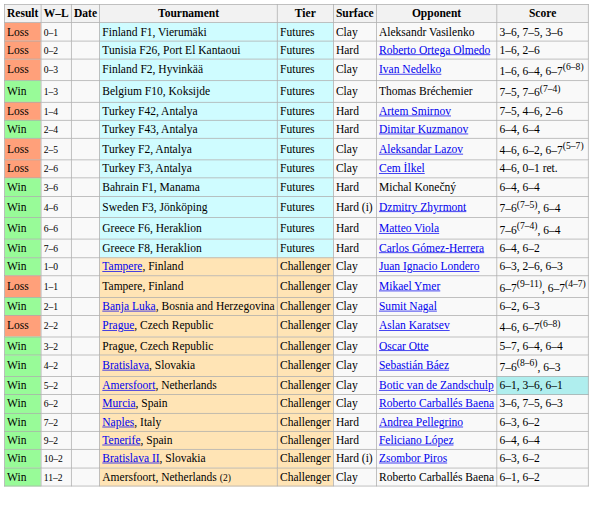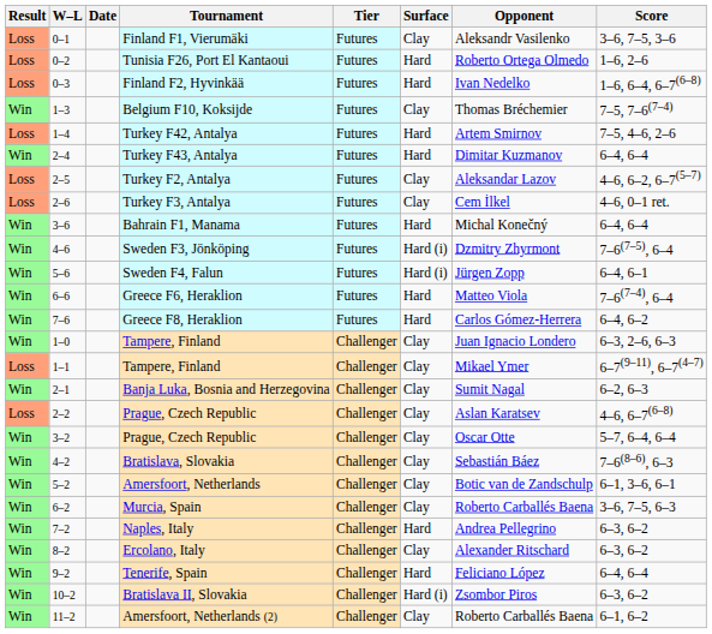 <table class="sortable wikitable nowrap">
 <tr>
 <th>Result</th>
 <th class="unsortable">W–L</th>
 <th>Date</th>
 <th>Tournament</th>
 <th>Tier</th>
 <th>Surface</th>
 <th>Opponent</th>
 <th class="unsortable">Score</th>
 </tr>
 <tr>
 <td style="background:#ffa07a;">Loss</td>
 <td><small>0–1</small></td>
 <td></td>
 <td style="background:#cffcff;">Finland F1, Vierumäki</td>
 <td style="background:#cffcff;">Futures</td>
 <td>Clay</td>
 <td> Aleksandr Vasilenko</td>
 <td>3–6, 7–5, 3–6</td>
 </tr>
 <tr>
 <td style="background:#ffa07a;">Loss</td>
 <td><small>0–2</small></td>
 <td></td>
 <td style="background:#cffcff;">Tunisia F26, Port El Kantaoui</td>
 <td style="background:#cffcff;">Futures</td>
 <td>Hard</td>
 <td> <a href='#'>Roberto Ortega Olmedo</a></td>
 <td>1–6, 2–6</td>
 </tr>
 <tr>
 <td style="background:#ffa07a;">Loss</td>
 <td><small>0–3</small></td>
 <td></td>
 <td style="background:#cffcff;">Finland F2, Hyvinkää</td>
 <td style="background:#cffcff;">Futures</td>
-<td>Clay</td>
+<td>Hard</td>
 <td> <a href='#'>Ivan Nedelko</a></td>
 <td>1–6, 6–4, 6–7<sup>(6–8)</sup></td>
 </tr>
 <tr>
 <td style="background:#98fb98;">Win</td>
 <td><small>1–3</small></td>
 <td></td>
 <td style="background:#cffcff;">Belgium F10, Koksijde</td>
 <td style="background:#cffcff;">Futures</td>
 <td>Clay</td>
 <td> Thomas Bréchemier</td>
 <td>7–5, 7–6<sup>(7–4)</sup></td>
 </tr>
 <tr>
 <td style="background:#ffa07a;">Loss</td>
 <td><small>1–4</small></td>
 <td></td>
 <td style="background:#cffcff;">Turkey F42, Antalya</td>
 <td style="background:#cffcff;">Futures</td>
 <td>Hard</td>
 <td> <a href='#'>Artem Smirnov</a></td>
 <td>7–5, 4–6, 2–6</td>
 </tr>
 <tr>
 <td style="background:#98fb98;">Win</td>
 <td><small>2–4</small></td>
 <td></td>
 <td style="background:#cffcff;">Turkey F43, Antalya</td>
 <td style="background:#cffcff;">Futures</td>
 <td>Hard</td>
 <td> <a href='#'>Dimitar Kuzmanov</a></td>
 <td>6–4, 6–4</td>
 </tr>
 <tr>
 <td style="background:#ffa07a;">Loss</td>
 <td><small>2–5</small></td>
 <td></td>
 <td style="background:#cffcff;">Turkey F2, Antalya</td>
 <td style="background:#cffcff;">Futures</td>
 <td>Clay</td>
 <td> <a href='#'>Aleksandar Lazov</a></td>
 <td>4–6, 6–2, 6–7<sup>(5–7)</sup></td>
 </tr>
 <tr>
 <td style="background:#ffa07a;">Loss</td>
 <td><small>2–6</small></td>
 <td></td>
 <td style="background:#cffcff;">Turkey F3, Antalya</td>
 <td style="background:#cffcff;">Futures</td>
 <td>Clay</td>
 <td> <a href='#'>Cem İlkel</a></td>
 <td>4–6, 0–1 ret.</td>
 </tr>
 <tr>
 <td style="background:#98fb98;">Win</td>
 <td><small>3–6</small></td>
 <td></td>
 <td style="background:#cffcff;">Bahrain F1, Manama</td>
 <td style="background:#cffcff;">Futures</td>
 <td>Hard</td>
 <td> Michal Konečný</td>
 <td>6–4, 6–4</td>
 </tr>
 <tr>
 <td style="background:#98fb98;">Win</td>
 <td><small>4–6</small></td>
 <td></td>
 <td style="background:#cffcff;">Sweden F3, Jönköping</td>
 <td style="background:#cffcff;">Futures</td>
 <td>Hard (i)</td>
 <td> <a href='#'>Dzmitry Zhyrmont</a></td>
 <td>7–6<sup>(7–5)</sup>, 6–4</td>
+</tr>
+<tr>
+<td style="background:#98fb98;">Win</td>
+<td><small>5–6</small></td>
+<td></td>
+<td style="background:#cffcff;">Sweden F4, Falun</td>
+<td style="background:#cffcff;">Futures</td>
+<td>Hard (i)</td>
+<td> <a href='#'>Jürgen Zopp</a></td>
+<td>6–4, 6–1</td>
 </tr>
 <tr>
 <td style="background:#98fb98;">Win</td>
 <td><small>6–6</small></td>
 <td></td>
 <td style="background:#cffcff;">Greece F6, Heraklion</td>
 <td style="background:#cffcff;">Futures</td>
 <td>Hard</td>
 <td> <a href='#'>Matteo Viola</a></td>
 <td>7–6<sup>(7–4)</sup>, 6–4</td>
 </tr>
 <tr>
 <td style="background:#98fb98;">Win</td>
 <td><small>7–6</small></td>
 <td></td>
 <td style="background:#cffcff;">Greece F8, Heraklion</td>
 <td style="background:#cffcff;">Futures</td>
 <td>Hard</td>
 <td> <a href='#'>Carlos Gómez-Herrera</a></td>
 <td>6–4, 6–2</td>
 </tr>
 <tr>
 <td style="background:#98fb98;">Win</td>
 <td><small>1–0</small></td>
 <td><a href='#'></a></td>
 <td style="background:moccasin;"><a href='#'>Tampere</a>, Finland</td>
 <td style="background:moccasin;">Challenger</td>
 <td>Clay</td>
 <td> <a href='#'>Juan Ignacio Londero</a></td>
 <td>6–3, 2–6, 6–3</td>
 </tr>
 <tr>
 <td style="background:#ffa07a;">Loss</td>
 <td><small>1–1</small></td>
 <td><a href='#'></a></td>
 <td style="background:moccasin;">Tampere, Finland</td>
 <td style="background:moccasin;">Challenger</td>
 <td>Clay</td>
 <td> <a href='#'>Mikael Ymer</a></td>
 <td>6–7<sup>(9–11)</sup>, 6–7<sup>(4–7)</sup></td>
 </tr>
 <tr>
 <td style="background:#98fb98;">Win</td>
 <td><small>2–1</small></td>
 <td><a href='#'></a></td>
 <td style="background:moccasin;"><a href='#'>Banja Luka</a>, Bosnia and Herzegovina</td>
 <td style="background:moccasin;">Challenger</td>
 <td>Clay</td>
 <td> <a href='#'>Sumit Nagal</a></td>
 <td>6–2, 6–3</td>
 </tr>
 <tr>
 <td style="background:#ffa07a;">Loss</td>
 <td><small>2–2</small></td>
 <td><a href='#'></a></td>
 <td style="background:moccasin;"><a href='#'>Prague</a>, Czech Republic</td>
 <td style="background:moccasin;">Challenger</td>
 <td>Clay</td>
 <td> <a href='#'>Aslan Karatsev</a></td>
 <td>4–6, 6–7<sup>(6–8)</sup></td>
 </tr>
 <tr>
 <td style="background:#98fb98;">Win</td>
 <td><small>3–2</small></td>
 <td><a href='#'></a></td>
 <td style="background:moccasin;">Prague, Czech Republic</td>
 <td style="background:moccasin;">Challenger</td>
 <td>Clay</td>
 <td> <a href='#'>Oscar Otte</a></td>
 <td>5–7, 6–4, 6–4</td>
 </tr>
 <tr>
 <td style="background:#98fb98;">Win</td>
 <td><small>4–2</small></td>
 <td><a href='#'></a></td>
 <td style="background:moccasin;"><a href='#'>Bratislava</a>, Slovakia</td>
 <td style="background:moccasin;">Challenger</td>
 <td>Clay</td>
 <td> <a href='#'>Sebastián Báez</a></td>
 <td>7–6<sup>(8–6)</sup>, 6–3</td>
 </tr>
 <tr>
 <td style="background:#98fb98;">Win</td>
 <td><small>5–2</small></td>
 <td><a href='#'></a></td>
 <td style="background:moccasin;"><a href='#'>Amersfoort</a>, Netherlands</td>
 <td style="background:moccasin;">Challenger</td>
 <td>Clay</td>
 <td> <a href='#'>Botic van de Zandschulp</a></td>
-<td style="background: paleturquoise;">6–1, 3–6, 6–1</td>
+<td>6–1, 3–6, 6–1</td>
 </tr>
 <tr>
 <td style="background:#98fb98;">Win</td>
 <td><small>6–2</small></td>
 <td><a href='#'></a></td>
 <td style="background:moccasin;"><a href='#'>Murcia</a>, Spain</td>
 <td style="background:moccasin;">Challenger</td>
 <td>Clay</td>
 <td> <a href='#'>Roberto Carballés Baena</a></td>
 <td>3–6, 7–5, 6–3</td>
 </tr>
 <tr>
 <td style="background:#98fb98;">Win</td>
 <td><small>7–2</small></td>
 <td><a href='#'></a></td>
 <td style="background:moccasin;"><a href='#'>Naples</a>, Italy</td>
 <td style="background:moccasin;">Challenger</td>
 <td>Hard</td>
 <td> <a href='#'>Andrea Pellegrino</a></td>
+<td>6–3, 6–2</td>
+</tr>
+<tr>
+<td style="background:#98fb98;">Win</td>
+<td><small>8–2</small></td>
+<td><a href='#'></a></td>
+<td style="background:moccasin;"><a href='#'>Ercolano</a>, Italy</td>
+<td style="background:moccasin;">Challenger</td>
+<td>Clay</td>
+<td> <a href='#'>Alexander Ritschard</a></td>
 <td>6–3, 6–2</td>
 </tr>
 <tr>
 <td style="background:#98fb98;">Win</td>
 <td><small>9–2</small></td>
 <td><a href='#'></a></td>
 <td style="background:moccasin;"><a href='#'>Tenerife</a>, Spain</td>
 <td style="background:moccasin;">Challenger</td>
 <td>Hard</td>
 <td> <a href='#'>Feliciano López</a></td>
 <td>6–4, 6–4</td>
 </tr>
 <tr>
 <td style="background:#98fb98;">Win</td>
 <td><small>10–2</small></td>
 <td><a href='#'></a></td>
 <td style="background:moccasin;"><a href='#'>Bratislava II</a>, Slovakia</td>
 <td style="background:moccasin;">Challenger</td>
 <td>Hard (i)</td>
 <td> <a href='#'>Zsombor Piros</a></td>
 <td>6–3, 6–2</td>
 </tr>
 <tr>
 <td style="background:#98fb98;">Win</td>
 <td><small>11–2</small></td>
 <td><a href='#'></a></td>
 <td style="background:moccasin;">Amersfoort, Netherlands <small>(2)</small></td>
 <td style="background:moccasin;">Challenger</td>
 <td>Clay</td>
 <td> Roberto Carballés Baena</td>
 <td>6–1, 6–2</td>
 </tr>
 </table>
